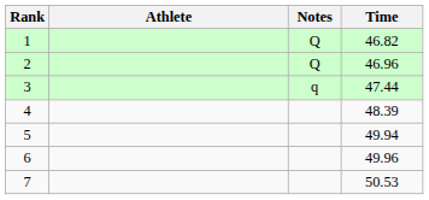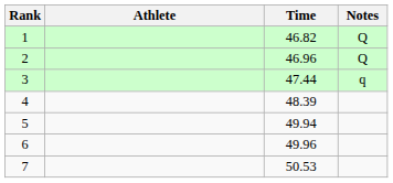 <table class="wikitable" style="text-align:center">
 <tr>
 <th width=40>Rank</th>
 <th width=250>Athlete</th>
+<th width=80>Time</th>
 <th width=50>Notes</th>
-<th width=80>Time</th>
 </tr>
 <tr bgcolor="ccffcc">
 <td>1</td>
 <td align=left></td>
+<td>46.82</td>
 <td>Q</td>
-<td>46.82</td>
 </tr>
 <tr bgcolor="ccffcc">
 <td>2</td>
 <td align=left></td>
+<td>46.96</td>
 <td>Q</td>
-<td>46.96</td>
 </tr>
 <tr bgcolor="ccffcc">
 <td>3</td>
 <td align=left></td>
+<td>47.44</td>
 <td>q</td>
-<td>47.44</td>
 </tr>
 <tr>
 <td>4</td>
 <td align=left></td>
+<td>48.39</td>
 <td></td>
-<td>48.39</td>
 </tr>
 <tr>
 <td>5</td>
 <td align=left></td>
+<td>49.94</td>
 <td></td>
-<td>49.94</td>
 </tr>
 <tr>
 <td>6</td>
 <td align=left></td>
+<td>49.96</td>
 <td></td>
-<td>49.96</td>
 </tr>
 <tr>
 <td>7</td>
 <td align=left></td>
+<td>50.53</td>
 <td></td>
-<td>50.53</td>
 </tr>
 </table>
